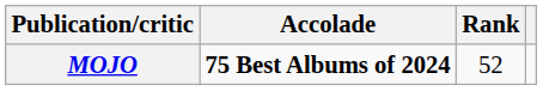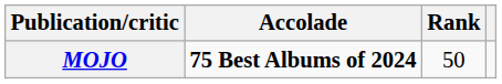 <table class="wikitable sortable plainrowheaders">
 <tr>
 <th scope="col">Publication/critic</th>
 <th scope="col">Accolade</th>
 <th scope="col">Rank</th>
 <th scope="col" class="unsortable"></th>
 </tr>
 <tr>
 <th scope="row"><em><a href='#'>MOJO</a></em></th>
 <td><strong>75 Best Albums of 2024</strong></td>
-<td style="text-align: center;">52</td>
+<td style="text-align: center;">50</td>
 <td style="text-align: center;"></td>
 </tr>
 </table>
